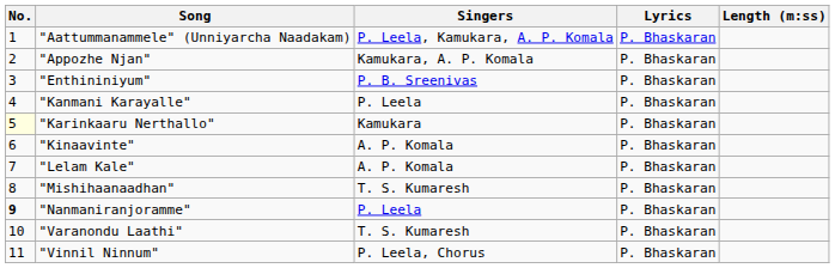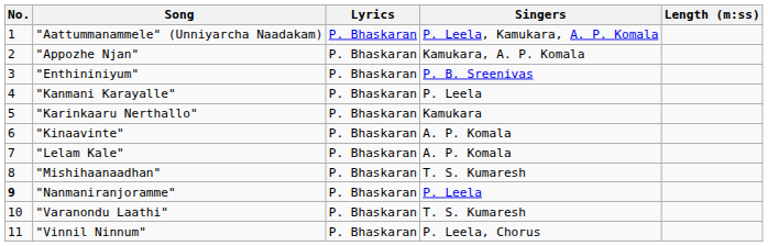 <table class="wikitable" style="font-size:95%;">
 <tr>
 <th>No.</th>
 <th>Song</th>
+<th>Lyrics</th>
 <th>Singers</th>
-<th>Lyrics</th>
 <th>Length (m:ss)</th>
 </tr>
 <tr>
 <td>1</td>
 <td>"Aattummanammele" (Unniyarcha Naadakam)</td>
+<td><a href='#'>P. Bhaskaran</a></td>
 <td><a href='#'>P. Leela</a>, Kamukara, <a href='#'>A. P. Komala</a></td>
-<td><a href='#'>P. Bhaskaran</a></td>
 <td></td>
 </tr>
 <tr>
 <td>2</td>
 <td>"Appozhe Njan"</td>
+<td>P. Bhaskaran</td>
 <td>Kamukara, A. P. Komala</td>
-<td>P. Bhaskaran</td>
 <td></td>
 </tr>
 <tr>
 <td>3</td>
 <td>"Enthininiyum"</td>
+<td>P. Bhaskaran</td>
 <td><a href='#'>P. B. Sreenivas</a></td>
-<td>P. Bhaskaran</td>
 <td></td>
 </tr>
 <tr>
 <td>4</td>
 <td>"Kanmani Karayalle"</td>
+<td>P. Bhaskaran</td>
 <td>P. Leela</td>
-<td>P. Bhaskaran</td>
 <td></td>
 </tr>
 <tr>
-<td style="background: lightyellow;">5</td>
+<td>5</td>
 <td>"Karinkaaru Nerthallo"</td>
+<td>P. Bhaskaran</td>
 <td>Kamukara</td>
-<td>P. Bhaskaran</td>
 <td></td>
 </tr>
 <tr>
 <td>6</td>
 <td>"Kinaavinte"</td>
+<td>P. Bhaskaran</td>
 <td>A. P. Komala</td>
-<td>P. Bhaskaran</td>
 <td></td>
 </tr>
 <tr>
 <td>7</td>
 <td>"Lelam Kale"</td>
+<td>P. Bhaskaran</td>
 <td>A. P. Komala</td>
-<td>P. Bhaskaran</td>
 <td></td>
 </tr>
 <tr>
 <td>8</td>
 <td>"Mishihaanaadhan"</td>
+<td>P. Bhaskaran</td>
 <td>T. S. Kumaresh</td>
-<td>P. Bhaskaran</td>
 <td></td>
 </tr>
 <tr>
 <td><strong>9</strong></td>
 <td>"Nanmaniranjoramme"</td>
+<td>P. Bhaskaran</td>
 <td><a href='#'>P. Leela</a></td>
-<td>P. Bhaskaran</td>
 <td></td>
 </tr>
 <tr>
 <td>10</td>
 <td>"Varanondu Laathi"</td>
+<td>P. Bhaskaran</td>
 <td>T. S. Kumaresh</td>
-<td>P. Bhaskaran</td>
 <td></td>
 </tr>
 <tr>
 <td>11</td>
 <td>"Vinnil Ninnum"</td>
+<td>P. Bhaskaran</td>
 <td>P. Leela, Chorus</td>
-<td>P. Bhaskaran</td>
 <td></td>
 </tr>
 </table>
